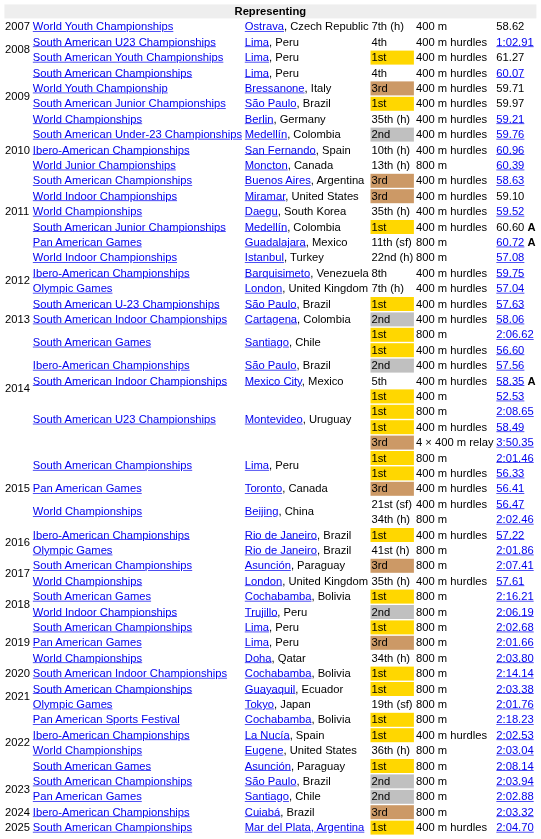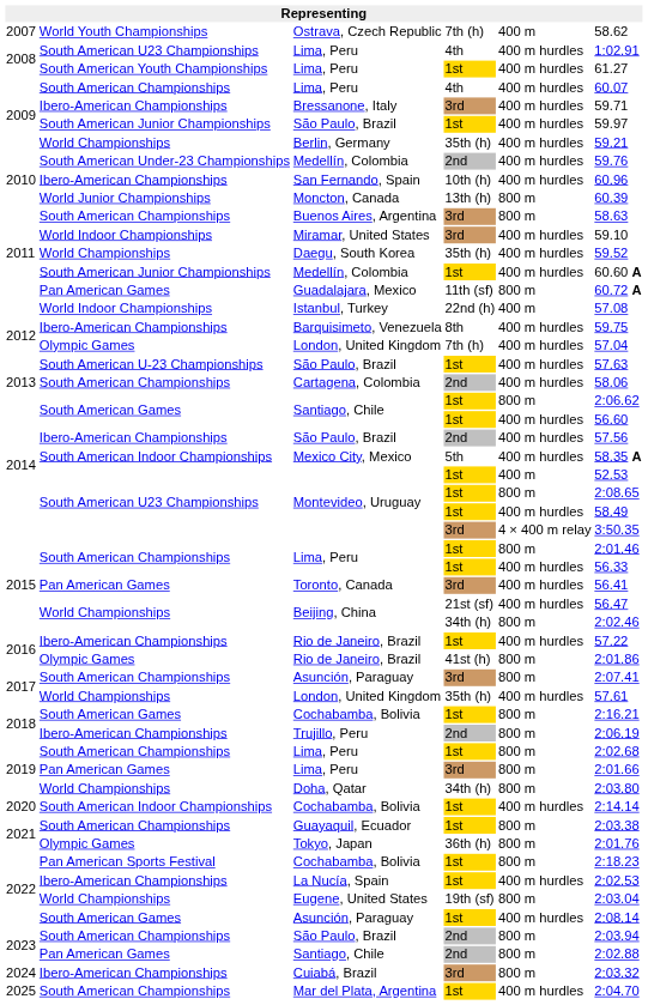 <table>
 <tr>
 <th bgcolor="#eeeeee" colspan="6">Representing </th>
 </tr>
 <tr>
 <td>2007</td>
 <td><a href='#'>World Youth Championships</a></td>
 <td><a href='#'>Ostrava</a>, Czech Republic</td>
 <td>7th (h)</td>
 <td>400 m</td>
 <td>58.62</td>
 </tr>
 <tr>
 <td rowspan=2>2008</td>
 <td><a href='#'>South American U23 Championships</a></td>
 <td><a href='#'>Lima</a>, Peru</td>
 <td>4th</td>
 <td>400 m hurdles</td>
 <td><a href='#'>1:02.91</a></td>
 </tr>
 <tr>
 <td><a href='#'>South American Youth Championships</a></td>
 <td><a href='#'>Lima</a>, Peru</td>
 <td bgcolor=gold>1st</td>
 <td>400 m hurdles</td>
 <td>61.27</td>
 </tr>
 <tr>
 <td rowspan=4>2009</td>
 <td><a href='#'>South American Championships</a></td>
 <td><a href='#'>Lima</a>, Peru</td>
 <td>4th</td>
 <td>400 m hurdles</td>
 <td><a href='#'>60.07</a></td>
 </tr>
 <tr>
-<td><a href='#'>World Youth Championship</a></td>
+<td><a href='#'>Ibero-American Championships</a></td>
 <td><a href='#'>Bressanone</a>, Italy</td>
 <td bgcolor="cc9966">3rd</td>
 <td>400 m hurdles</td>
 <td>59.71</td>
 </tr>
 <tr>
 <td><a href='#'>South American Junior Championships</a></td>
 <td><a href='#'>São Paulo</a>, Brazil</td>
 <td bgcolor=gold>1st</td>
 <td>400 m hurdles</td>
 <td>59.97</td>
 </tr>
 <tr>
 <td><a href='#'>World Championships</a></td>
 <td><a href='#'>Berlin</a>, Germany</td>
 <td>35th (h)</td>
 <td>400 m hurdles</td>
 <td><a href='#'>59.21</a></td>
 </tr>
 <tr>
 <td rowspan=3>2010</td>
 <td><a href='#'>South American Under-23 Championships</a></td>
 <td><a href='#'>Medellín</a>, Colombia</td>
 <td bgcolor=silver>2nd</td>
 <td>400 m hurdles</td>
 <td><a href='#'>59.76</a></td>
 </tr>
 <tr>
 <td><a href='#'>Ibero-American Championships</a></td>
 <td><a href='#'>San Fernando</a>, Spain</td>
 <td>10th (h)</td>
 <td>400 m hurdles</td>
 <td><a href='#'>60.96</a></td>
 </tr>
 <tr>
 <td><a href='#'>World Junior Championships</a></td>
 <td><a href='#'>Moncton</a>, Canada</td>
 <td>13th (h)</td>
 <td>800 m</td>
 <td><a href='#'>60.39</a></td>
 </tr>
 <tr>
 <td rowspan=5>2011</td>
 <td><a href='#'>South American Championships</a></td>
 <td><a href='#'>Buenos Aires</a>, Argentina</td>
 <td bgcolor="cc9966">3rd</td>
-<td>400 m hurdles</td>
+<td>800 m</td>
 <td><a href='#'>58.63</a></td>
 </tr>
 <tr>
 <td><a href='#'>World Indoor Championships</a></td>
 <td><a href='#'>Miramar</a>, United States</td>
 <td bgcolor="cc9966">3rd</td>
 <td>400 m hurdles</td>
 <td>59.10</td>
 </tr>
 <tr>
 <td><a href='#'>World Championships</a></td>
 <td><a href='#'>Daegu</a>, South Korea</td>
 <td>35th (h)</td>
 <td>400 m hurdles</td>
 <td><a href='#'>59.52</a></td>
 </tr>
 <tr>
 <td><a href='#'>South American Junior Championships</a></td>
 <td><a href='#'>Medellín</a>, Colombia</td>
 <td bgcolor=gold>1st</td>
 <td>400 m hurdles</td>
 <td>60.60 <strong>A</strong></td>
 </tr>
 <tr>
 <td><a href='#'>Pan American Games</a></td>
 <td><a href='#'>Guadalajara</a>, Mexico</td>
 <td>11th (sf)</td>
 <td>800 m</td>
 <td><a href='#'>60.72</a> <strong>A</strong></td>
 </tr>
 <tr>
 <td rowspan=4>2012</td>
 <td><a href='#'>World Indoor Championships</a></td>
 <td><a href='#'>Istanbul</a>, Turkey</td>
 <td>22nd (h)</td>
-<td>800 m</td>
+<td>400 m</td>
 <td><a href='#'>57.08</a></td>
 </tr>
 <tr>
 <td><a href='#'>Ibero-American Championships</a></td>
 <td><a href='#'>Barquisimeto</a>, Venezuela</td>
 <td>8th</td>
 <td>400 m hurdles</td>
 <td><a href='#'>59.75</a></td>
 </tr>
 <tr>
 <td><a href='#'>Olympic Games</a></td>
 <td><a href='#'>London</a>, United Kingdom</td>
 <td>7th (h)</td>
 <td>400 m hurdles</td>
 <td><a href='#'>57.04</a></td>
 </tr>
 <tr>
 <td><a href='#'>South American U-23 Championships</a></td>
 <td><a href='#'>São Paulo</a>, Brazil</td>
 <td bgcolor=gold>1st</td>
 <td>400 m hurdles</td>
 <td><a href='#'>57.63</a></td>
 </tr>
 <tr>
 <td>2013</td>
-<td><a href='#'>South American Indoor Championships</a></td>
+<td><a href='#'>South American Championships</a></td>
 <td><a href='#'>Cartagena</a>, Colombia</td>
 <td bgcolor=silver>2nd</td>
 <td>400 m hurdles</td>
 <td><a href='#'>58.06</a></td>
 </tr>
 <tr>
 <td rowspan=8>2014</td>
 <td rowspan=2><a href='#'>South American Games</a></td>
 <td rowspan=2><a href='#'>Santiago</a>, Chile</td>
 <td bgcolor=gold>1st</td>
 <td>800 m</td>
 <td><a href='#'>2:06.62</a></td>
 </tr>
 <tr>
 <td bgcolor=gold>1st</td>
 <td>400 m hurdles</td>
 <td><a href='#'>56.60</a></td>
 </tr>
 <tr>
 <td><a href='#'>Ibero-American Championships</a></td>
 <td><a href='#'>São Paulo</a>, Brazil</td>
 <td bgcolor=silver>2nd</td>
 <td>400 m hurdles</td>
 <td><a href='#'>57.56</a></td>
 </tr>
 <tr>
 <td><a href='#'>South American Indoor Championships</a></td>
 <td><a href='#'>Mexico City</a>, Mexico</td>
 <td>5th</td>
 <td>400 m hurdles</td>
 <td><a href='#'>58.35</a> <strong>A</strong></td>
 </tr>
 <tr>
 <td rowspan=4><a href='#'>South American U23 Championships</a></td>
 <td rowspan=4><a href='#'>Montevideo</a>, Uruguay</td>
 <td bgcolor=gold>1st</td>
 <td>400 m</td>
 <td><a href='#'>52.53</a></td>
 </tr>
 <tr>
 <td bgcolor=gold>1st</td>
 <td>800 m</td>
 <td><a href='#'>2:08.65</a></td>
 </tr>
 <tr>
 <td bgcolor=gold>1st</td>
 <td>400 m hurdles</td>
 <td><a href='#'>58.49</a></td>
 </tr>
 <tr>
 <td bgcolor="cc9966">3rd</td>
 <td>4 × 400 m relay</td>
 <td><a href='#'>3:50.35</a></td>
 </tr>
 <tr>
 <td rowspan=5>2015</td>
 <td rowspan=2><a href='#'>South American Championships</a></td>
 <td rowspan=2><a href='#'>Lima</a>, Peru</td>
 <td bgcolor=gold>1st</td>
 <td>800 m</td>
 <td><a href='#'>2:01.46</a></td>
 </tr>
 <tr>
 <td bgcolor=gold>1st</td>
 <td>400 m hurdles</td>
 <td><a href='#'>56.33</a></td>
 </tr>
 <tr>
 <td><a href='#'>Pan American Games</a></td>
 <td><a href='#'>Toronto</a>, Canada</td>
 <td bgcolor="cc9966">3rd</td>
 <td>400 m hurdles</td>
 <td><a href='#'>56.41</a></td>
 </tr>
 <tr>
 <td rowspan=2><a href='#'>World Championships</a></td>
 <td rowspan=2><a href='#'>Beijing</a>, China</td>
 <td>21st (sf)</td>
 <td>400 m hurdles</td>
 <td><a href='#'>56.47</a></td>
 </tr>
 <tr>
 <td>34th (h)</td>
 <td>800 m</td>
 <td><a href='#'>2:02.46</a></td>
 </tr>
 <tr>
 <td rowspan=2>2016</td>
 <td><a href='#'>Ibero-American Championships</a></td>
 <td><a href='#'>Rio de Janeiro</a>, Brazil</td>
 <td bgcolor=gold>1st</td>
 <td>400 m hurdles</td>
 <td><a href='#'>57.22</a></td>
 </tr>
 <tr>
 <td><a href='#'>Olympic Games</a></td>
 <td><a href='#'>Rio de Janeiro</a>, Brazil</td>
 <td>41st (h)</td>
 <td>800 m</td>
 <td><a href='#'>2:01.86</a></td>
 </tr>
 <tr>
 <td rowspan=2>2017</td>
 <td><a href='#'>South American Championships</a></td>
 <td><a href='#'>Asunción</a>, Paraguay</td>
 <td bgcolor=cc9966>3rd</td>
 <td>800 m</td>
 <td><a href='#'>2:07.41</a></td>
 </tr>
 <tr>
 <td><a href='#'>World Championships</a></td>
 <td><a href='#'>London</a>, United Kingdom</td>
 <td>35th (h)</td>
 <td>400 m hurdles</td>
 <td><a href='#'>57.61</a></td>
 </tr>
 <tr>
 <td rowspan=2>2018</td>
 <td><a href='#'>South American Games</a></td>
 <td><a href='#'>Cochabamba</a>, Bolivia</td>
 <td bgcolor=gold>1st</td>
 <td>800 m</td>
 <td><a href='#'>2:16.21</a></td>
 </tr>
 <tr>
-<td><a href='#'>World Indoor Championships</a></td>
+<td><a href='#'>Ibero-American Championships</a></td>
 <td><a href='#'>Trujillo</a>, Peru</td>
 <td bgcolor=silver>2nd</td>
 <td>800 m</td>
 <td><a href='#'>2:06.19</a></td>
 </tr>
 <tr>
 <td rowspan=3>2019</td>
 <td><a href='#'>South American Championships</a></td>
 <td><a href='#'>Lima</a>, Peru</td>
 <td bgcolor=gold>1st</td>
 <td>800 m</td>
 <td><a href='#'>2:02.68</a></td>
 </tr>
 <tr>
 <td><a href='#'>Pan American Games</a></td>
 <td><a href='#'>Lima</a>, Peru</td>
 <td bgcolor="cc9966">3rd</td>
 <td>800 m</td>
 <td><a href='#'>2:01.66</a></td>
 </tr>
 <tr>
 <td><a href='#'>World Championships</a></td>
 <td><a href='#'>Doha</a>, Qatar</td>
 <td>34th (h)</td>
 <td>800 m</td>
 <td><a href='#'>2:03.80</a></td>
 </tr>
 <tr>
 <td>2020</td>
 <td><a href='#'>South American Indoor Championships</a></td>
 <td><a href='#'>Cochabamba</a>, Bolivia</td>
 <td bgcolor=gold>1st</td>
-<td>800 m</td>
+<td>400 m hurdles</td>
 <td><a href='#'>2:14.14</a></td>
 </tr>
 <tr>
 <td rowspan=2>2021</td>
 <td><a href='#'>South American Championships</a></td>
 <td><a href='#'>Guayaquil</a>, Ecuador</td>
 <td bgcolor=gold>1st</td>
 <td>800 m</td>
 <td><a href='#'>2:03.38</a></td>
 </tr>
 <tr>
 <td><a href='#'>Olympic Games</a></td>
 <td><a href='#'>Tokyo</a>, Japan</td>
-<td>19th (sf)</td>
+<td>36th (h)</td>
 <td>800 m</td>
 <td><a href='#'>2:01.76</a></td>
 </tr>
 <tr>
 <td rowspan=4>2022</td>
 <td><a href='#'>Pan American Sports Festival</a></td>
 <td><a href='#'>Cochabamba</a>, Bolivia</td>
 <td bgcolor=gold>1st</td>
 <td>800 m</td>
 <td><a href='#'>2:18.23</a></td>
 </tr>
 <tr>
 <td><a href='#'>Ibero-American Championships</a></td>
 <td><a href='#'>La Nucía</a>, Spain</td>
 <td bgcolor=gold>1st</td>
 <td>400 m hurdles</td>
 <td><a href='#'>2:02.53</a></td>
 </tr>
 <tr>
 <td><a href='#'>World Championships</a></td>
 <td><a href='#'>Eugene</a>, United States</td>
-<td>36th (h)</td>
+<td>19th (sf)</td>
 <td>800 m</td>
 <td><a href='#'>2:03.04</a></td>
 </tr>
 <tr>
 <td><a href='#'>South American Games</a></td>
 <td><a href='#'>Asunción</a>, Paraguay</td>
 <td bgcolor=gold>1st</td>
-<td>800 m</td>
+<td>400 m hurdles</td>
 <td><a href='#'>2:08.14</a></td>
 </tr>
 <tr>
 <td rowspan=2>2023</td>
 <td><a href='#'>South American Championships</a></td>
 <td><a href='#'>São Paulo</a>, Brazil</td>
 <td bgcolor=silver>2nd</td>
 <td>800 m</td>
 <td><a href='#'>2:03.94</a></td>
 </tr>
 <tr>
 <td><a href='#'>Pan American Games</a></td>
 <td><a href='#'>Santiago</a>, Chile</td>
 <td bgcolor=silver>2nd</td>
 <td>800 m</td>
 <td><a href='#'>2:02.88</a></td>
 </tr>
 <tr>
 <td>2024</td>
 <td><a href='#'>Ibero-American Championships</a></td>
 <td><a href='#'>Cuiabá</a>, Brazil</td>
 <td bgcolor=cc9966>3rd</td>
 <td>800 m</td>
 <td><a href='#'>2:03.32</a></td>
 </tr>
 <tr>
 <td>2025</td>
 <td><a href='#'>South American Championships</a></td>
 <td><a href='#'>Mar del Plata, Argentina</a></td>
 <td bgcolor=gold>1st</td>
 <td>400 m hurdles</td>
 <td><a href='#'>2:04.70</a></td>
 </tr>
 </table>
